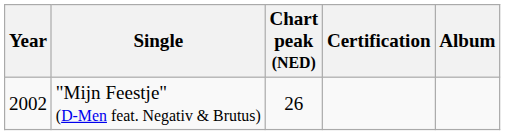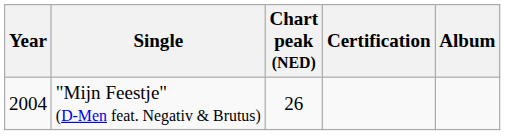 <table class="wikitable">
 <tr>
 <th>Year</th>
 <th>Single</th>
 <th>Chart <br>peak<br><small>(NED)<br></small></th>
 <th>Certification</th>
 <th>Album</th>
 </tr>
 <tr>
-<td>2002</td>
+<td>2004</td>
 <td>"Mijn Feestje" <br><small>(<a href='#'>D-Men</a> feat. Negativ & Brutus)</small></td>
 <td style="text-align:center;">26</td>
 <td style="text-align:center;"></td>
 <td style="text-align:center;"></td>
 </tr>
 </table>
